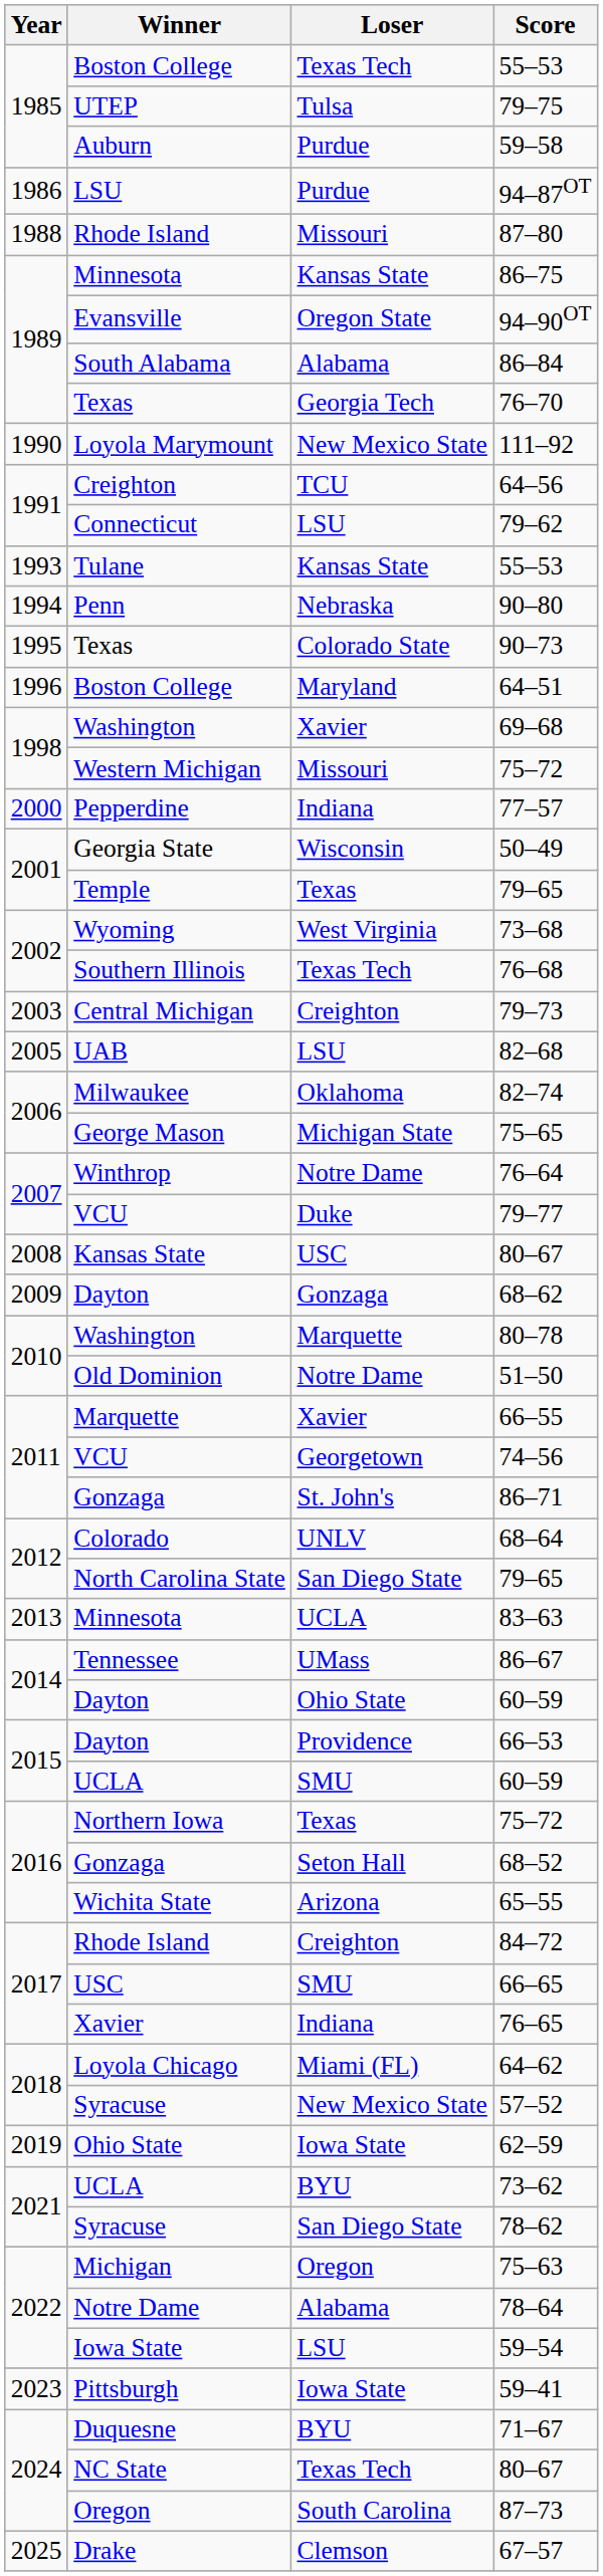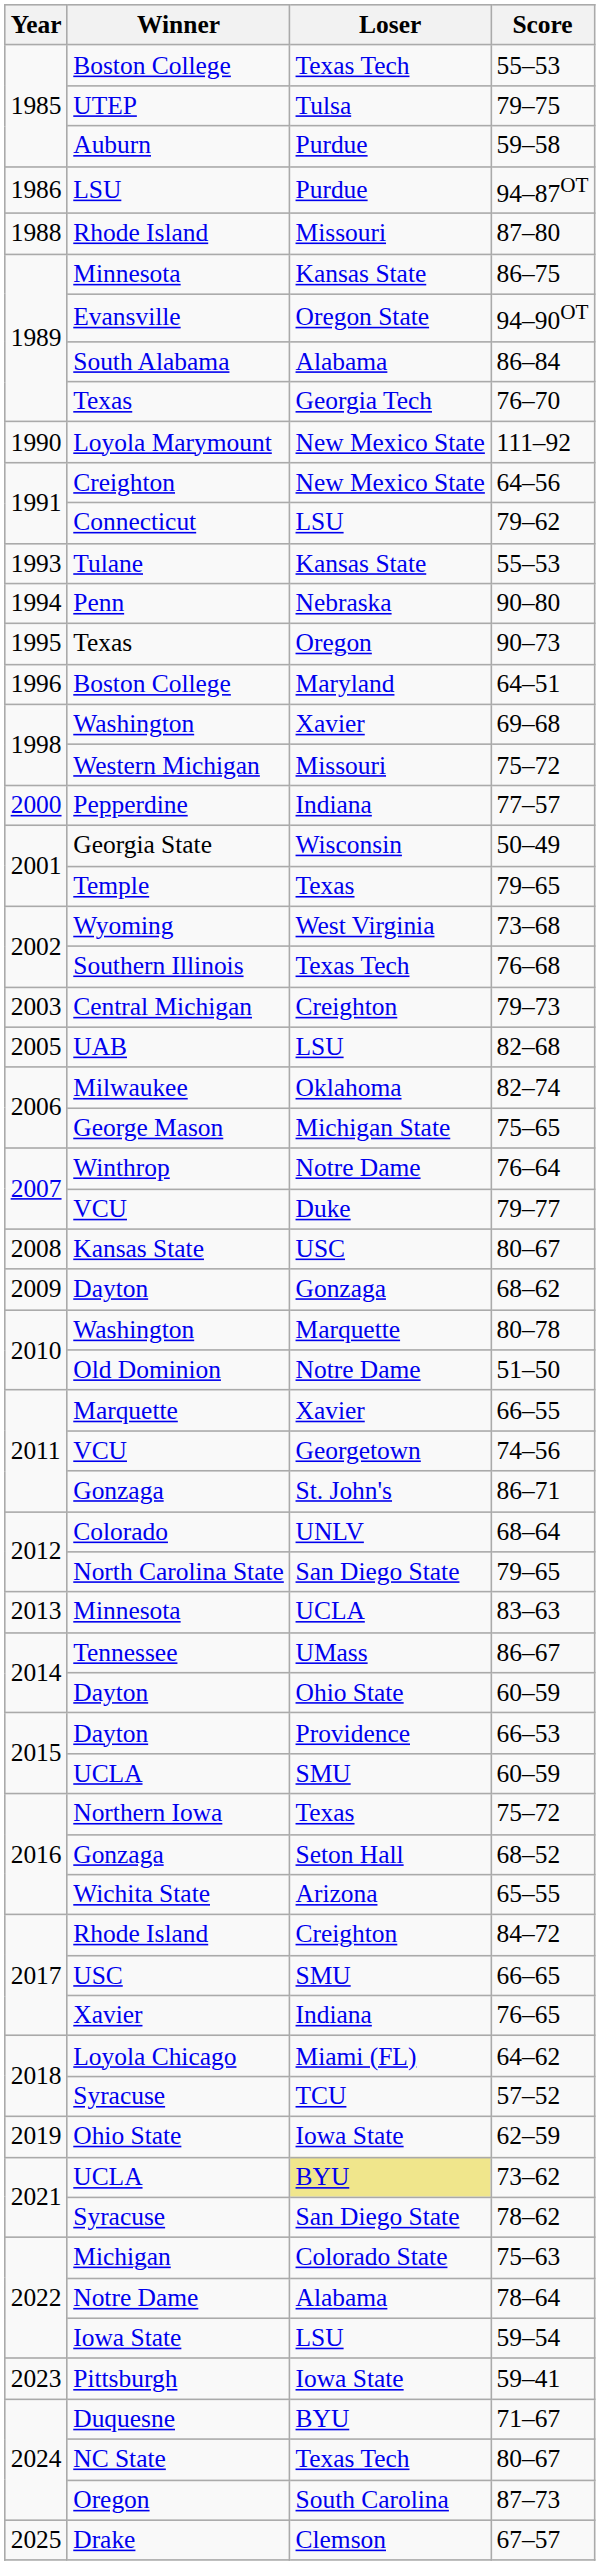 <table class="wikitable">
 <tr>
 <th>Year</th>
 <th>Winner</th>
 <th>Loser</th>
 <th>Score</th>
 </tr>
 <tr>
 <td rowspan="3">1985</td>
 <td><a href='#'>Boston College</a></td>
 <td><a href='#'>Texas Tech</a></td>
 <td>55–53</td>
 </tr>
 <tr>
 <td><a href='#'>UTEP</a></td>
 <td><a href='#'>Tulsa</a></td>
 <td>79–75</td>
 </tr>
 <tr>
 <td><a href='#'>Auburn</a></td>
 <td><a href='#'>Purdue</a></td>
 <td>59–58</td>
 </tr>
 <tr>
 <td>1986</td>
 <td><a href='#'>LSU</a></td>
 <td><a href='#'>Purdue</a></td>
 <td>94–87<sup>OT</sup></td>
 </tr>
 <tr>
 <td>1988</td>
 <td><a href='#'>Rhode Island</a></td>
 <td><a href='#'>Missouri</a></td>
 <td>87–80</td>
 </tr>
 <tr>
 <td rowspan="4">1989</td>
 <td><a href='#'>Minnesota</a></td>
 <td><a href='#'>Kansas State</a></td>
 <td>86–75</td>
 </tr>
 <tr>
 <td><a href='#'>Evansville</a></td>
 <td><a href='#'>Oregon State</a></td>
 <td>94–90<sup>OT</sup></td>
 </tr>
 <tr>
 <td><a href='#'>South Alabama</a></td>
 <td><a href='#'>Alabama</a></td>
 <td>86–84</td>
 </tr>
 <tr>
 <td><a href='#'>Texas</a></td>
 <td><a href='#'>Georgia Tech</a></td>
 <td>76–70</td>
 </tr>
 <tr>
 <td>1990</td>
 <td><a href='#'>Loyola Marymount</a></td>
 <td><a href='#'>New Mexico State</a></td>
 <td>111–92</td>
 </tr>
 <tr>
 <td rowspan="2">1991</td>
 <td><a href='#'>Creighton</a></td>
-<td><a href='#'>TCU</a></td>
+<td><a href='#'>New Mexico State</a></td>
 <td>64–56</td>
 </tr>
 <tr>
 <td><a href='#'>Connecticut</a></td>
 <td><a href='#'>LSU</a></td>
 <td>79–62</td>
 </tr>
 <tr>
 <td>1993</td>
 <td><a href='#'>Tulane</a></td>
 <td><a href='#'>Kansas State</a></td>
 <td>55–53</td>
 </tr>
 <tr>
 <td>1994</td>
 <td><a href='#'>Penn</a></td>
 <td><a href='#'>Nebraska</a></td>
 <td>90–80</td>
 </tr>
 <tr>
 <td>1995</td>
 <td>Texas</td>
-<td><a href='#'>Colorado State</a></td>
+<td><a href='#'>Oregon</a></td>
 <td>90–73</td>
 </tr>
 <tr>
 <td>1996</td>
 <td><a href='#'>Boston College</a></td>
 <td><a href='#'>Maryland</a></td>
 <td>64–51</td>
 </tr>
 <tr>
 <td rowspan="2">1998</td>
 <td><a href='#'>Washington</a></td>
 <td><a href='#'>Xavier</a></td>
 <td>69–68</td>
 </tr>
 <tr>
 <td><a href='#'>Western Michigan</a></td>
 <td><a href='#'>Missouri</a></td>
 <td>75–72</td>
 </tr>
 <tr>
 <td><a href='#'>2000</a></td>
 <td><a href='#'>Pepperdine</a></td>
 <td><a href='#'>Indiana</a></td>
 <td>77–57</td>
 </tr>
 <tr>
 <td rowspan="2">2001</td>
 <td>Georgia State</td>
 <td><a href='#'>Wisconsin</a></td>
 <td>50–49</td>
 </tr>
 <tr>
 <td><a href='#'>Temple</a></td>
 <td><a href='#'>Texas</a></td>
 <td>79–65</td>
 </tr>
 <tr>
 <td rowspan="2">2002</td>
 <td><a href='#'>Wyoming</a></td>
 <td><a href='#'>West Virginia</a></td>
 <td>73–68</td>
 </tr>
 <tr>
 <td><a href='#'>Southern Illinois</a></td>
 <td><a href='#'>Texas Tech</a></td>
 <td>76–68</td>
 </tr>
 <tr>
 <td>2003</td>
 <td><a href='#'>Central Michigan</a></td>
 <td><a href='#'>Creighton</a></td>
 <td>79–73</td>
 </tr>
 <tr>
 <td>2005</td>
 <td><a href='#'>UAB</a></td>
 <td><a href='#'>LSU</a></td>
 <td>82–68</td>
 </tr>
 <tr>
 <td rowspan="2">2006</td>
 <td><a href='#'>Milwaukee</a></td>
 <td><a href='#'>Oklahoma</a></td>
 <td>82–74</td>
 </tr>
 <tr>
 <td><a href='#'>George Mason</a></td>
 <td><a href='#'>Michigan State</a></td>
 <td>75–65</td>
 </tr>
 <tr>
 <td rowspan="2"><a href='#'>2007</a></td>
 <td><a href='#'>Winthrop</a></td>
 <td><a href='#'>Notre Dame</a></td>
 <td>76–64</td>
 </tr>
 <tr>
 <td><a href='#'>VCU</a></td>
 <td><a href='#'>Duke</a></td>
 <td>79–77</td>
 </tr>
 <tr>
 <td>2008</td>
 <td><a href='#'>Kansas State</a></td>
 <td><a href='#'>USC</a></td>
 <td>80–67</td>
 </tr>
 <tr>
 <td>2009</td>
 <td><a href='#'>Dayton</a></td>
 <td><a href='#'>Gonzaga</a></td>
 <td>68–62</td>
 </tr>
 <tr>
 <td rowspan="2">2010</td>
 <td><a href='#'>Washington</a></td>
 <td><a href='#'>Marquette</a></td>
 <td>80–78</td>
 </tr>
 <tr>
 <td><a href='#'>Old Dominion</a></td>
 <td><a href='#'>Notre Dame</a></td>
 <td>51–50</td>
 </tr>
 <tr>
 <td rowspan="3">2011</td>
 <td><a href='#'>Marquette</a></td>
 <td><a href='#'>Xavier</a></td>
 <td>66–55</td>
 </tr>
 <tr>
 <td><a href='#'>VCU</a></td>
 <td><a href='#'>Georgetown</a></td>
 <td>74–56</td>
 </tr>
 <tr>
 <td><a href='#'>Gonzaga</a></td>
 <td><a href='#'>St. John's</a></td>
 <td>86–71</td>
 </tr>
 <tr>
 <td rowspan="2">2012</td>
 <td><a href='#'>Colorado</a></td>
 <td><a href='#'>UNLV</a></td>
 <td>68–64</td>
 </tr>
 <tr>
 <td><a href='#'>North Carolina State</a></td>
 <td><a href='#'>San Diego State</a></td>
 <td>79–65</td>
 </tr>
 <tr>
 <td>2013</td>
 <td><a href='#'>Minnesota</a></td>
 <td><a href='#'>UCLA</a></td>
 <td>83–63</td>
 </tr>
 <tr>
 <td rowspan="2">2014</td>
 <td><a href='#'>Tennessee</a></td>
 <td><a href='#'>UMass</a></td>
 <td>86–67</td>
 </tr>
 <tr>
 <td><a href='#'>Dayton</a></td>
 <td><a href='#'>Ohio State</a></td>
 <td>60–59</td>
 </tr>
 <tr>
 <td rowspan="2">2015</td>
 <td><a href='#'>Dayton</a></td>
 <td><a href='#'>Providence</a></td>
 <td>66–53</td>
 </tr>
 <tr>
 <td><a href='#'>UCLA</a></td>
 <td><a href='#'>SMU</a></td>
 <td>60–59</td>
 </tr>
 <tr>
 <td rowspan="3">2016</td>
 <td><a href='#'>Northern Iowa</a></td>
 <td><a href='#'>Texas</a></td>
 <td>75–72</td>
 </tr>
 <tr>
 <td><a href='#'>Gonzaga</a></td>
 <td><a href='#'>Seton Hall</a></td>
 <td>68–52</td>
 </tr>
 <tr>
 <td><a href='#'>Wichita State</a></td>
 <td><a href='#'>Arizona</a></td>
 <td>65–55</td>
 </tr>
 <tr>
 <td rowspan="3">2017</td>
 <td><a href='#'>Rhode Island</a></td>
 <td><a href='#'>Creighton</a></td>
 <td>84–72</td>
 </tr>
 <tr>
 <td><a href='#'>USC</a></td>
 <td><a href='#'>SMU</a></td>
 <td>66–65</td>
 </tr>
 <tr>
 <td><a href='#'>Xavier</a></td>
 <td><a href='#'>Indiana</a></td>
 <td>76–65</td>
 </tr>
 <tr>
 <td rowspan="2">2018</td>
 <td><a href='#'>Loyola Chicago</a></td>
 <td><a href='#'>Miami (FL)</a></td>
 <td>64–62</td>
 </tr>
 <tr>
 <td><a href='#'>Syracuse</a></td>
-<td><a href='#'>New Mexico State</a></td>
+<td><a href='#'>TCU</a></td>
 <td>57–52</td>
 </tr>
 <tr>
 <td>2019</td>
 <td><a href='#'>Ohio State</a></td>
 <td><a href='#'>Iowa State</a></td>
 <td>62–59</td>
 </tr>
 <tr>
 <td rowspan="2">2021</td>
 <td><a href='#'>UCLA</a></td>
-<td><a href='#'>BYU</a></td>
+<td style="background: khaki;"><a href='#'>BYU</a></td>
 <td>73–62</td>
 </tr>
 <tr>
 <td><a href='#'>Syracuse</a></td>
 <td><a href='#'>San Diego State</a></td>
 <td>78–62</td>
 </tr>
 <tr>
 <td rowspan="3">2022</td>
 <td><a href='#'>Michigan</a></td>
-<td><a href='#'>Oregon</a></td>
+<td><a href='#'>Colorado State</a></td>
 <td>75–63</td>
 </tr>
 <tr>
 <td><a href='#'>Notre Dame</a></td>
 <td><a href='#'>Alabama</a></td>
 <td>78–64</td>
 </tr>
 <tr>
 <td><a href='#'>Iowa State</a></td>
 <td><a href='#'>LSU</a></td>
 <td>59–54</td>
 </tr>
 <tr>
 <td>2023</td>
 <td><a href='#'>Pittsburgh</a></td>
 <td><a href='#'>Iowa State</a></td>
 <td>59–41</td>
 </tr>
 <tr>
 <td rowspan="3">2024</td>
 <td><a href='#'>Duquesne</a></td>
 <td><a href='#'>BYU</a></td>
 <td>71–67</td>
 </tr>
 <tr>
 <td><a href='#'>NC State</a></td>
 <td><a href='#'>Texas Tech</a></td>
 <td>80–67</td>
 </tr>
 <tr>
 <td><a href='#'>Oregon</a></td>
 <td><a href='#'>South Carolina</a></td>
 <td>87–73</td>
 </tr>
 <tr>
 <td>2025</td>
 <td><a href='#'>Drake</a></td>
 <td><a href='#'>Clemson</a></td>
 <td>67–57</td>
 </tr>
 </table>
